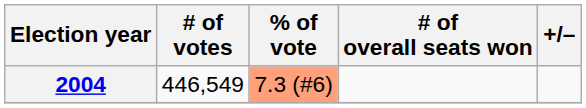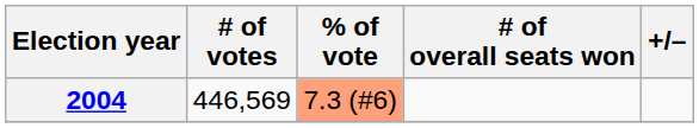 <table class=wikitable>
 <tr>
 <th>Election year</th>
 <th># of<br>votes</th>
 <th>% of<br>vote</th>
 <th># of<br>overall seats won</th>
 <th>+/–</th>
 </tr>
 <tr>
 <th><a href='#'>2004</a></th>
-<td>446,549</td>
+<td>446,569</td>
 <td style="background: lightsalmon;">7.3 (#6)</td>
 <td></td>
 <td></td>
 </tr>
 <tr>
 </tr>
 </table>
